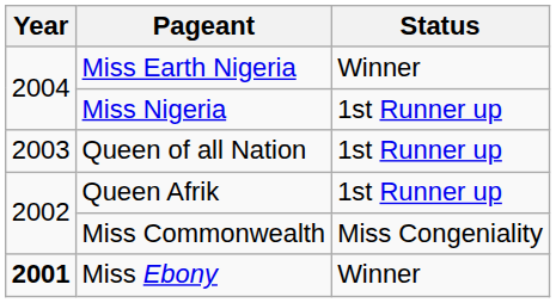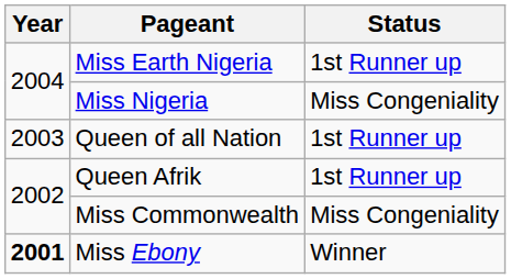 <table class="wikitable">
 <tr>
 <th>Year</th>
 <th>Pageant</th>
 <th>Status</th>
 </tr>
 <tr>
 <td rowspan="2">2004</td>
 <td><a href='#'>Miss Earth Nigeria</a></td>
-<td>Winner</td>
+<td>1st <a href='#'>Runner up</a></td>
 </tr>
 <tr>
 <td><a href='#'>Miss Nigeria</a></td>
-<td>1st <a href='#'>Runner up</a></td>
+<td>Miss Congeniality</td>
 </tr>
 <tr>
 <td>2003</td>
 <td>Queen of all Nation</td>
 <td>1st <a href='#'>Runner up</a></td>
 </tr>
 <tr>
 <td rowspan="2">2002</td>
 <td>Queen Afrik</td>
 <td>1st <a href='#'>Runner up</a></td>
 </tr>
 <tr>
 <td>Miss Commonwealth</td>
 <td>Miss Congeniality</td>
 </tr>
 <tr>
 <td><strong>2001</strong></td>
 <td>Miss <em><a href='#'>Ebony</a></em></td>
 <td>Winner</td>
 </tr>
 </table>
